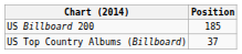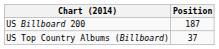 <table class="wikitable">
 <tr>
 <th>Chart (2014)</th>
 <th>Position</th>
 </tr>
 <tr>
 <td>US <em>Billboard</em> 200</td>
-<td style="text-align:center;">185</td>
+<td style="text-align:center;">187</td>
 </tr>
 <tr>
 <td>US Top Country Albums (<em>Billboard</em>)</td>
 <td style="text-align:center;">37</td>
 </tr>
 </table>
